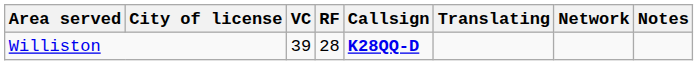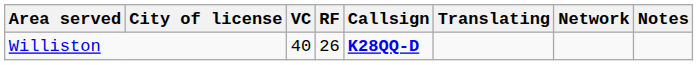 <table class="sortable wikitable" style="margin: 1em 1em 1em 0; background: #f9f9f9;">
 <tr>
 <th>Area served</th>
 <th>City of license</th>
 <th>VC</th>
 <th>RF</th>
 <th>Callsign</th>
 <th>Translating</th>
 <th>Network</th>
 <th class="unsortable">Notes</th>
 </tr>
 <tr style="vertical-align: top; text-align: left;">
 <td colspan="2"><a href='#'>Williston</a></td>
-<td>39</td>
-<td>28</td>
+<td>40</td>
+<td>26</td>
 <td><strong><a href='#'>K28QQ-D</a></strong></td>
 <td></td>
 <td></td>
 <td></td>
 </tr>
 </table>
